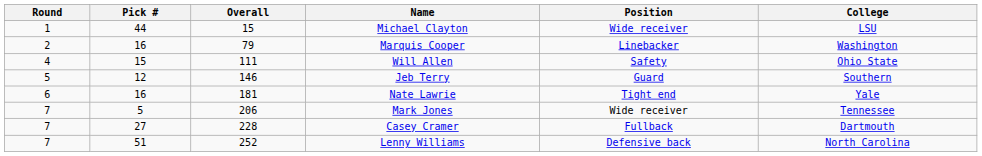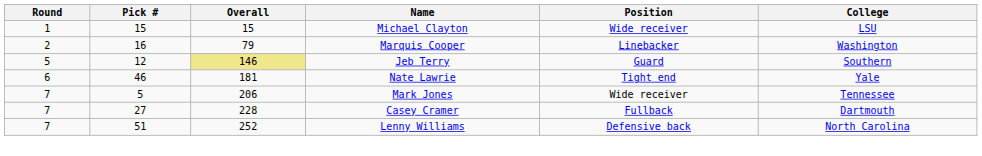 <table class="wikitable sortable sortable" style="width: 100%; text-align:center">
 <tr>
 <th>Round</th>
 <th>Pick #</th>
 <th>Overall</th>
 <th>Name</th>
 <th>Position</th>
 <th>College</th>
 </tr>
 <tr>
 <td>1</td>
-<td>44</td>
+<td>15</td>
 <td>15</td>
 <td><a href='#'>Michael Clayton</a></td>
 <td><a href='#'>Wide receiver</a></td>
 <td><a href='#'>LSU</a></td>
 </tr>
 <tr>
 <td>2</td>
 <td>16</td>
 <td>79</td>
 <td><a href='#'>Marquis Cooper</a></td>
 <td><a href='#'>Linebacker</a></td>
 <td><a href='#'>Washington</a></td>
 </tr>
 <tr>
-<td>4</td>
-<td>15</td>
-<td>111</td>
-<td><a href='#'>Will Allen</a></td>
-<td><a href='#'>Safety</a></td>
-<td><a href='#'>Ohio State</a></td>
-</tr>
-<tr>
 <td>5</td>
 <td>12</td>
-<td>146</td>
+<td style="background: khaki;">146</td>
 <td><a href='#'>Jeb Terry</a></td>
 <td><a href='#'>Guard</a></td>
 <td><a href='#'>Southern</a></td>
 </tr>
 <tr>
 <td>6</td>
-<td>16</td>
+<td>46</td>
 <td>181</td>
 <td><a href='#'>Nate Lawrie</a></td>
 <td><a href='#'>Tight end</a></td>
 <td><a href='#'>Yale</a></td>
 </tr>
 <tr>
 <td>7</td>
 <td>5</td>
 <td>206</td>
 <td><a href='#'>Mark Jones</a></td>
 <td>Wide receiver</td>
 <td><a href='#'>Tennessee</a></td>
 </tr>
 <tr>
 <td>7</td>
 <td>27</td>
 <td>228</td>
 <td><a href='#'>Casey Cramer</a></td>
 <td><a href='#'>Fullback</a></td>
 <td><a href='#'>Dartmouth</a></td>
 </tr>
 <tr>
 <td>7</td>
 <td>51</td>
 <td>252</td>
 <td><a href='#'>Lenny Williams</a></td>
 <td><a href='#'>Defensive back</a></td>
 <td><a href='#'>North Carolina</a></td>
 </tr>
 </table>
